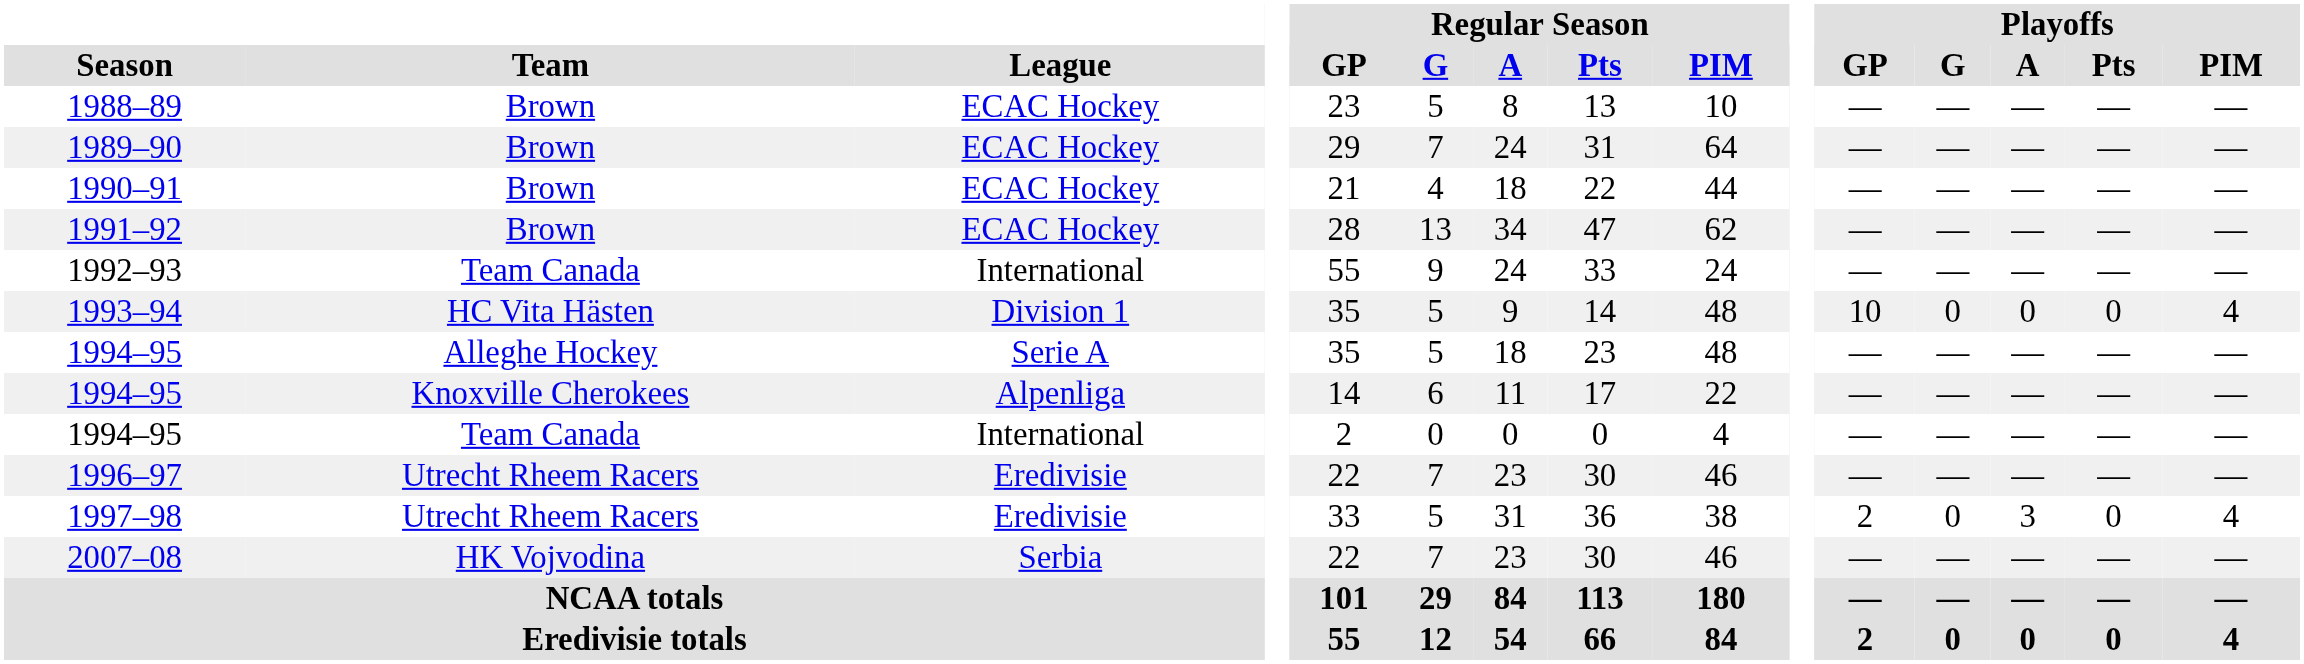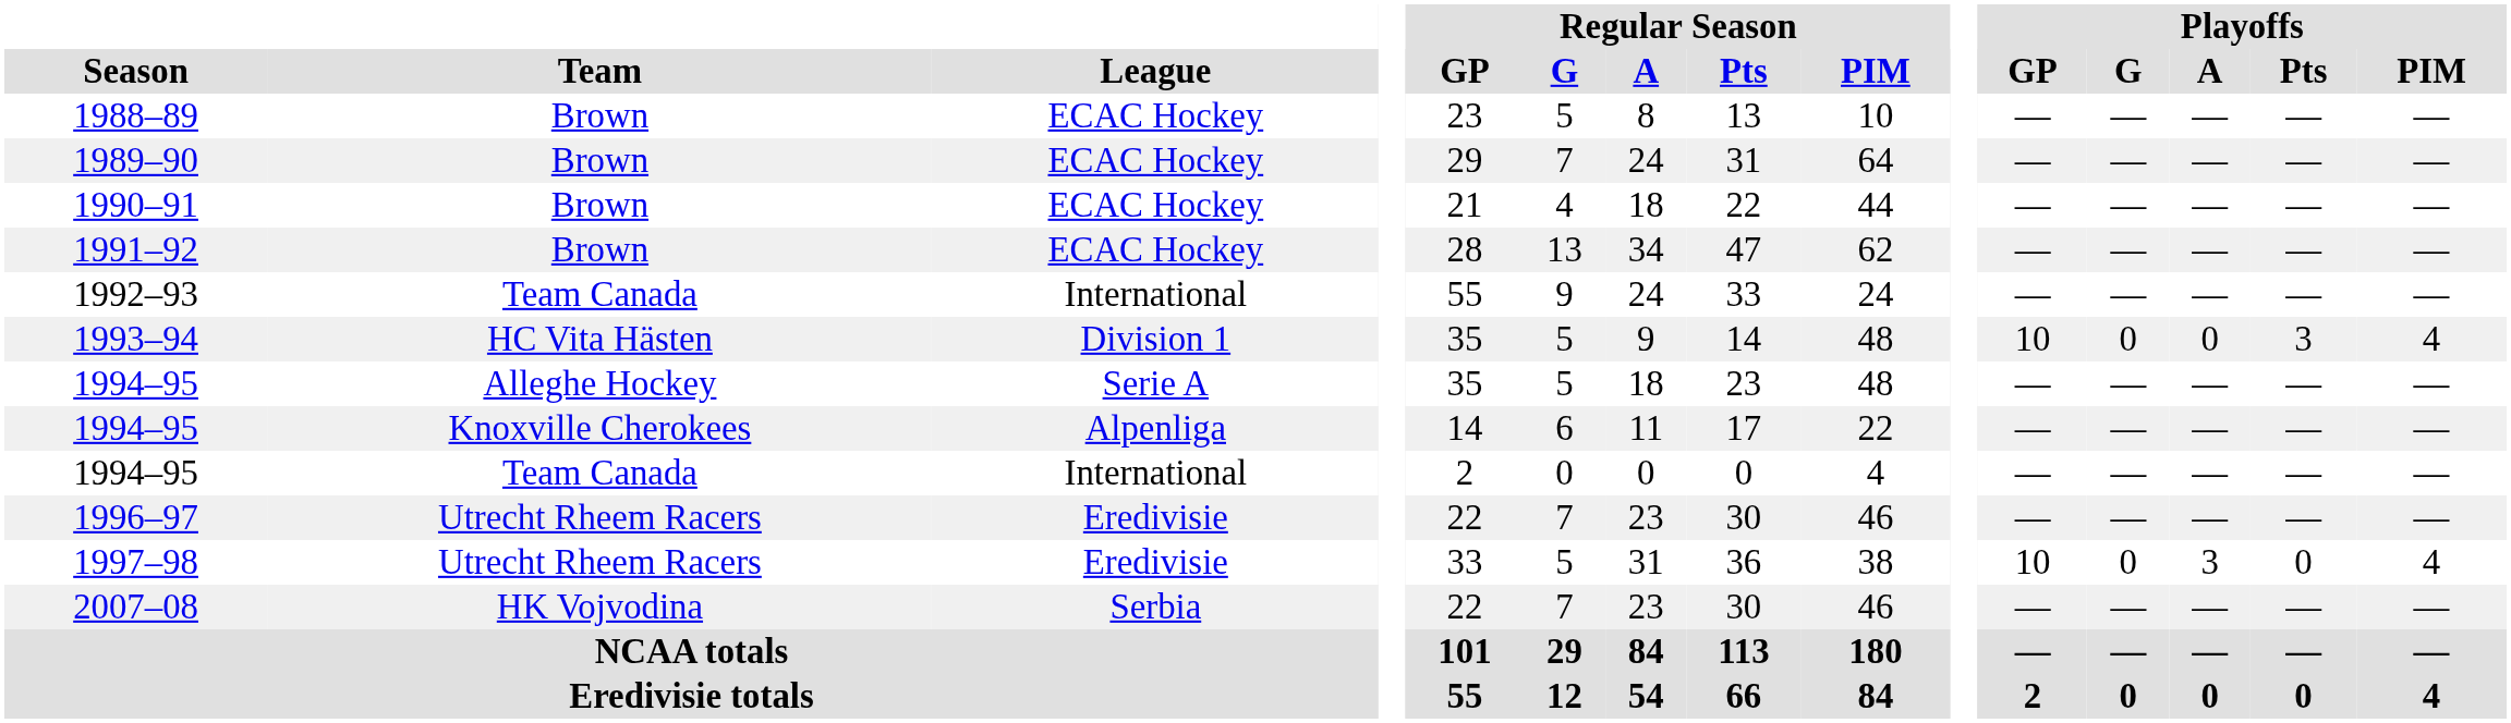 <table border="0" cellpadding="1" cellspacing="0" style="text-align:center; width:70em">
 <tr bgcolor="#e0e0e0">
 <th colspan="3"  bgcolor="#ffffff"> </th>
 <th rowspan="99" bgcolor="#ffffff"> </th>
 <th colspan="5">Regular Season</th>
 <th rowspan="99" bgcolor="#ffffff"> </th>
 <th colspan="5">Playoffs</th>
 </tr>
 <tr bgcolor="#e0e0e0">
 <th>Season</th>
 <th>Team</th>
 <th>League</th>
 <th>GP</th>
 <th><a href='#'>G</a></th>
 <th><a href='#'>A</a></th>
 <th><a href='#'>Pts</a></th>
 <th><a href='#'>PIM</a></th>
 <th>GP</th>
 <th>G</th>
 <th>A</th>
 <th>Pts</th>
 <th>PIM</th>
 </tr>
 <tr>
 <td><a href='#'>1988–89</a></td>
 <td><a href='#'>Brown</a></td>
 <td><a href='#'>ECAC Hockey</a></td>
 <td>23</td>
 <td>5</td>
 <td>8</td>
 <td>13</td>
 <td>10</td>
 <td>—</td>
 <td>—</td>
 <td>—</td>
 <td>—</td>
 <td>—</td>
 </tr>
 <tr bgcolor="f0f0f0">
 <td><a href='#'>1989–90</a></td>
 <td><a href='#'>Brown</a></td>
 <td><a href='#'>ECAC Hockey</a></td>
 <td>29</td>
 <td>7</td>
 <td>24</td>
 <td>31</td>
 <td>64</td>
 <td>—</td>
 <td>—</td>
 <td>—</td>
 <td>—</td>
 <td>—</td>
 </tr>
 <tr>
 <td><a href='#'>1990–91</a></td>
 <td><a href='#'>Brown</a></td>
 <td><a href='#'>ECAC Hockey</a></td>
 <td>21</td>
 <td>4</td>
 <td>18</td>
 <td>22</td>
 <td>44</td>
 <td>—</td>
 <td>—</td>
 <td>—</td>
 <td>—</td>
 <td>—</td>
 </tr>
 <tr bgcolor="f0f0f0">
 <td><a href='#'>1991–92</a></td>
 <td><a href='#'>Brown</a></td>
 <td><a href='#'>ECAC Hockey</a></td>
 <td>28</td>
 <td>13</td>
 <td>34</td>
 <td>47</td>
 <td>62</td>
 <td>—</td>
 <td>—</td>
 <td>—</td>
 <td>—</td>
 <td>—</td>
 </tr>
 <tr>
 <td>1992–93</td>
 <td><a href='#'>Team Canada</a></td>
 <td>International</td>
 <td>55</td>
 <td>9</td>
 <td>24</td>
 <td>33</td>
 <td>24</td>
 <td>—</td>
 <td>—</td>
 <td>—</td>
 <td>—</td>
 <td>—</td>
 </tr>
 <tr bgcolor="f0f0f0">
 <td><a href='#'>1993–94</a></td>
 <td><a href='#'>HC Vita Hästen</a></td>
 <td><a href='#'>Division 1</a></td>
 <td>35</td>
 <td>5</td>
 <td>9</td>
 <td>14</td>
 <td>48</td>
 <td>10</td>
 <td>0</td>
 <td>0</td>
-<td>0</td>
+<td>3</td>
 <td>4</td>
 </tr>
 <tr>
 <td><a href='#'>1994–95</a></td>
 <td><a href='#'>Alleghe Hockey</a></td>
 <td><a href='#'>Serie A</a></td>
 <td>35</td>
 <td>5</td>
 <td>18</td>
 <td>23</td>
 <td>48</td>
 <td>—</td>
 <td>—</td>
 <td>—</td>
 <td>—</td>
 <td>—</td>
 </tr>
 <tr bgcolor="f0f0f0">
 <td><a href='#'>1994–95</a></td>
 <td><a href='#'>Knoxville Cherokees</a></td>
 <td><a href='#'>Alpenliga</a></td>
 <td>14</td>
 <td>6</td>
 <td>11</td>
 <td>17</td>
 <td>22</td>
 <td>—</td>
 <td>—</td>
 <td>—</td>
 <td>—</td>
 <td>—</td>
 </tr>
 <tr>
 <td>1994–95</td>
 <td><a href='#'>Team Canada</a></td>
 <td>International</td>
 <td>2</td>
 <td>0</td>
 <td>0</td>
 <td>0</td>
 <td>4</td>
 <td>—</td>
 <td>—</td>
 <td>—</td>
 <td>—</td>
 <td>—</td>
 </tr>
 <tr bgcolor="f0f0f0">
 <td><a href='#'>1996–97</a></td>
 <td><a href='#'>Utrecht Rheem Racers</a></td>
 <td><a href='#'>Eredivisie</a></td>
 <td>22</td>
 <td>7</td>
 <td>23</td>
 <td>30</td>
 <td>46</td>
 <td>—</td>
 <td>—</td>
 <td>—</td>
 <td>—</td>
 <td>—</td>
 </tr>
 <tr>
 <td><a href='#'>1997–98</a></td>
 <td><a href='#'>Utrecht Rheem Racers</a></td>
 <td><a href='#'>Eredivisie</a></td>
 <td>33</td>
 <td>5</td>
 <td>31</td>
 <td>36</td>
 <td>38</td>
-<td>2</td>
+<td>10</td>
 <td>0</td>
 <td>3</td>
 <td>0</td>
 <td>4</td>
 </tr>
 <tr bgcolor="f0f0f0">
 <td><a href='#'>2007–08</a></td>
 <td><a href='#'>HK Vojvodina</a></td>
 <td><a href='#'>Serbia</a></td>
 <td>22</td>
 <td>7</td>
 <td>23</td>
 <td>30</td>
 <td>46</td>
 <td>—</td>
 <td>—</td>
 <td>—</td>
 <td>—</td>
 <td>—</td>
 </tr>
 <tr bgcolor="#e0e0e0">
 <th colspan="3">NCAA totals</th>
 <th>101</th>
 <th>29</th>
 <th>84</th>
 <th>113</th>
 <th>180</th>
 <th>—</th>
 <th>—</th>
 <th>—</th>
 <th>—</th>
 <th>—</th>
 </tr>
 <tr bgcolor="#e0e0e0">
 <th colspan="3">Eredivisie totals</th>
 <th>55</th>
 <th>12</th>
 <th>54</th>
 <th>66</th>
 <th>84</th>
 <th>2</th>
 <th>0</th>
 <th>0</th>
 <th>0</th>
 <th>4</th>
 </tr>
 </table>
